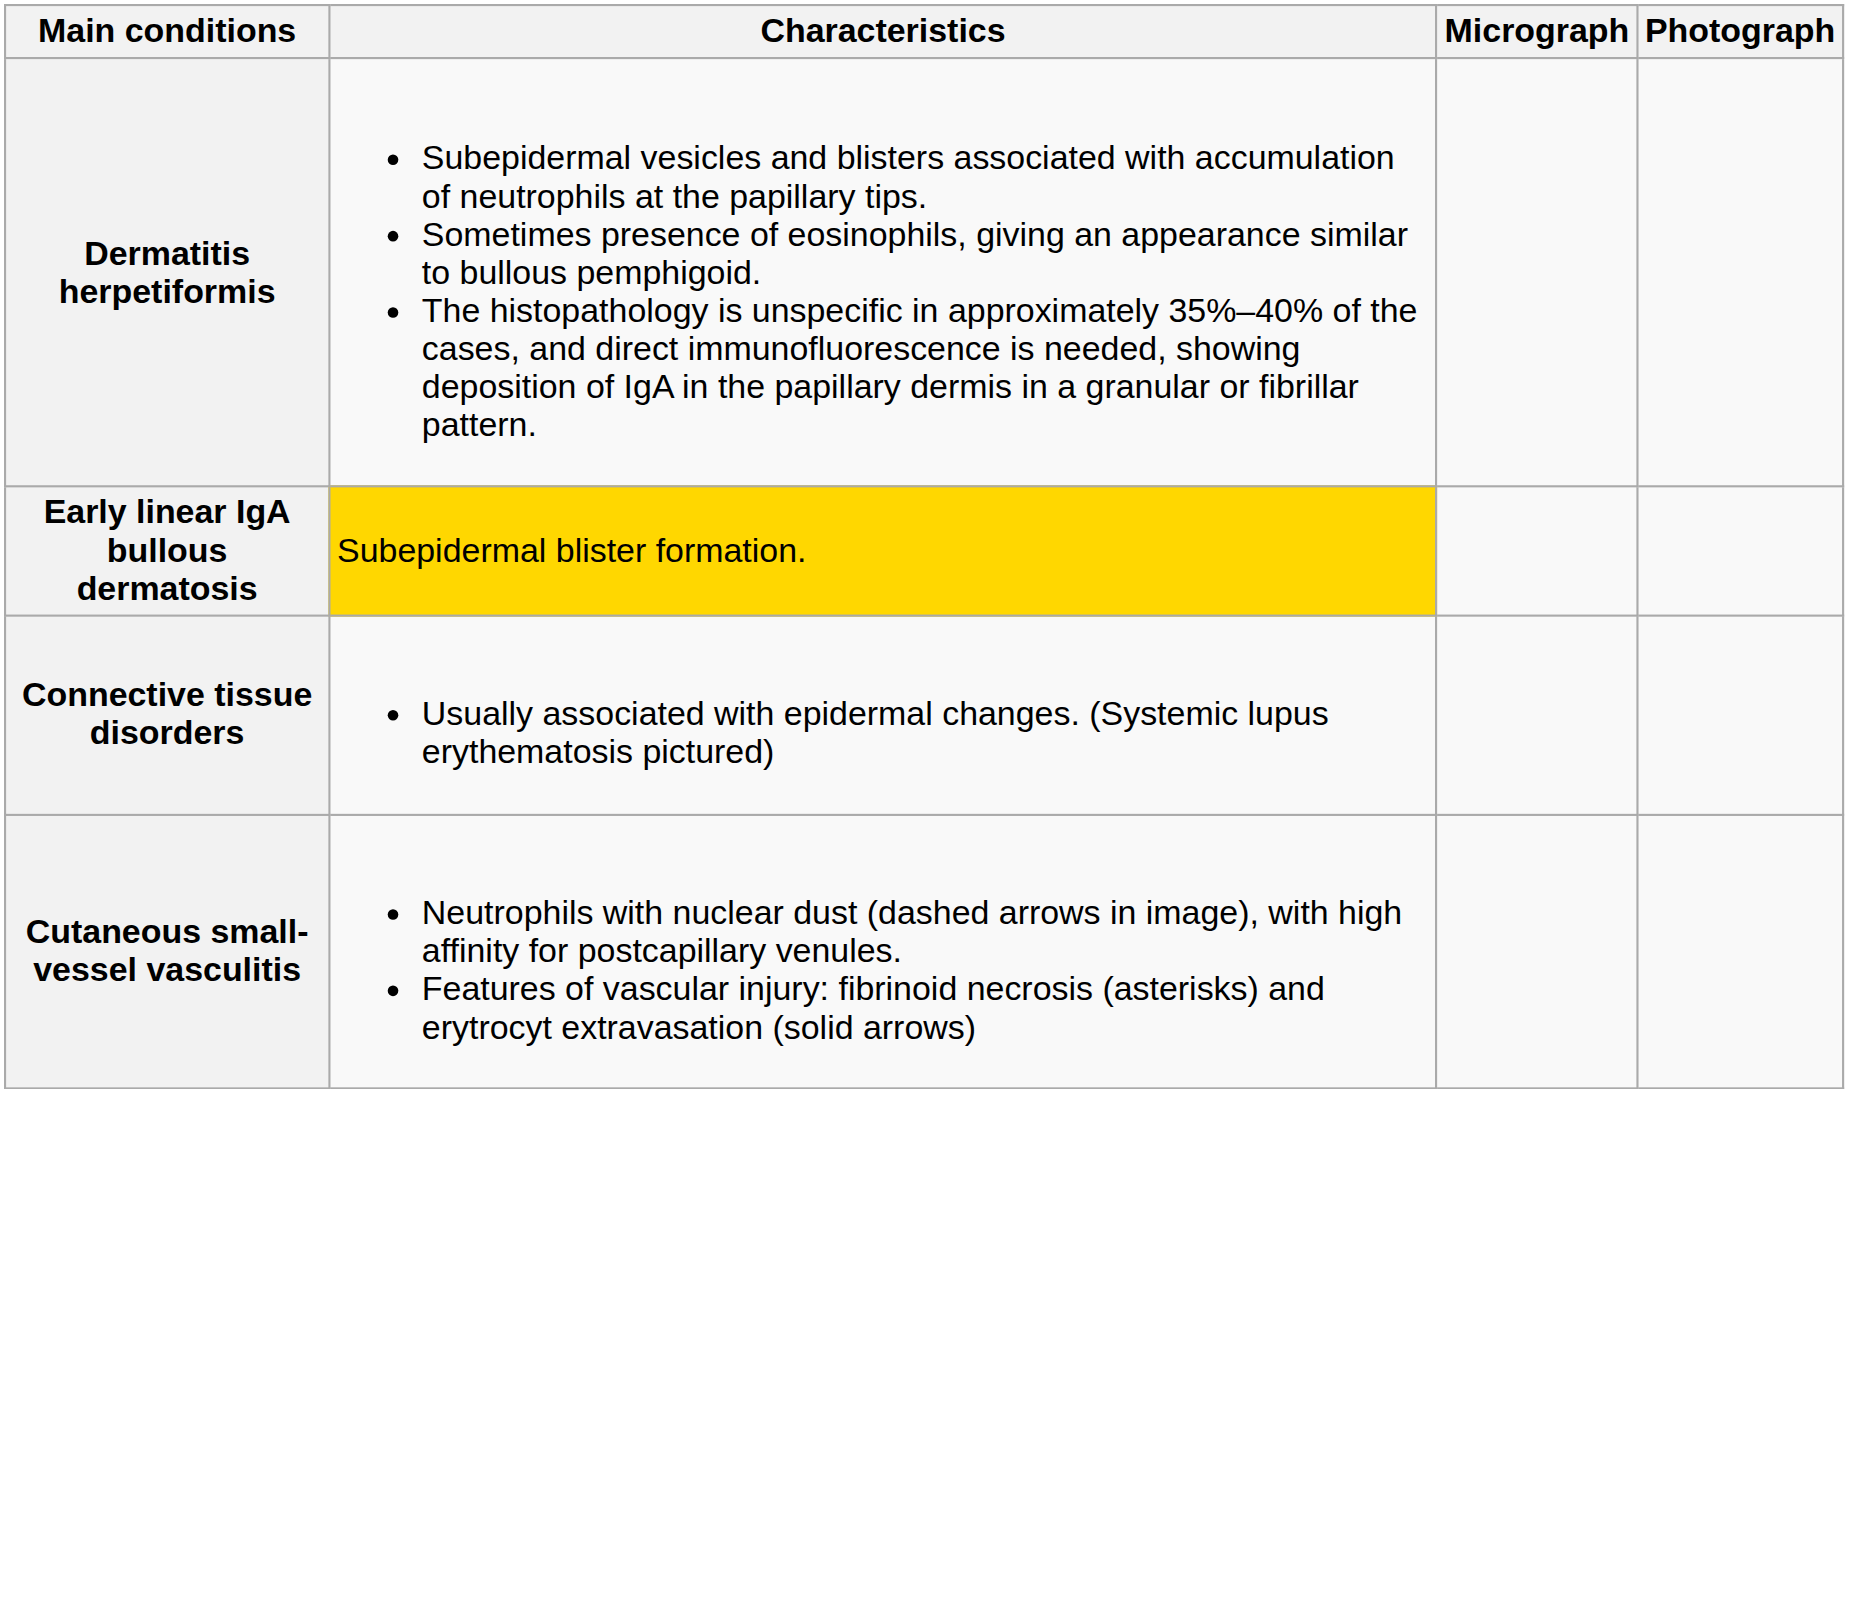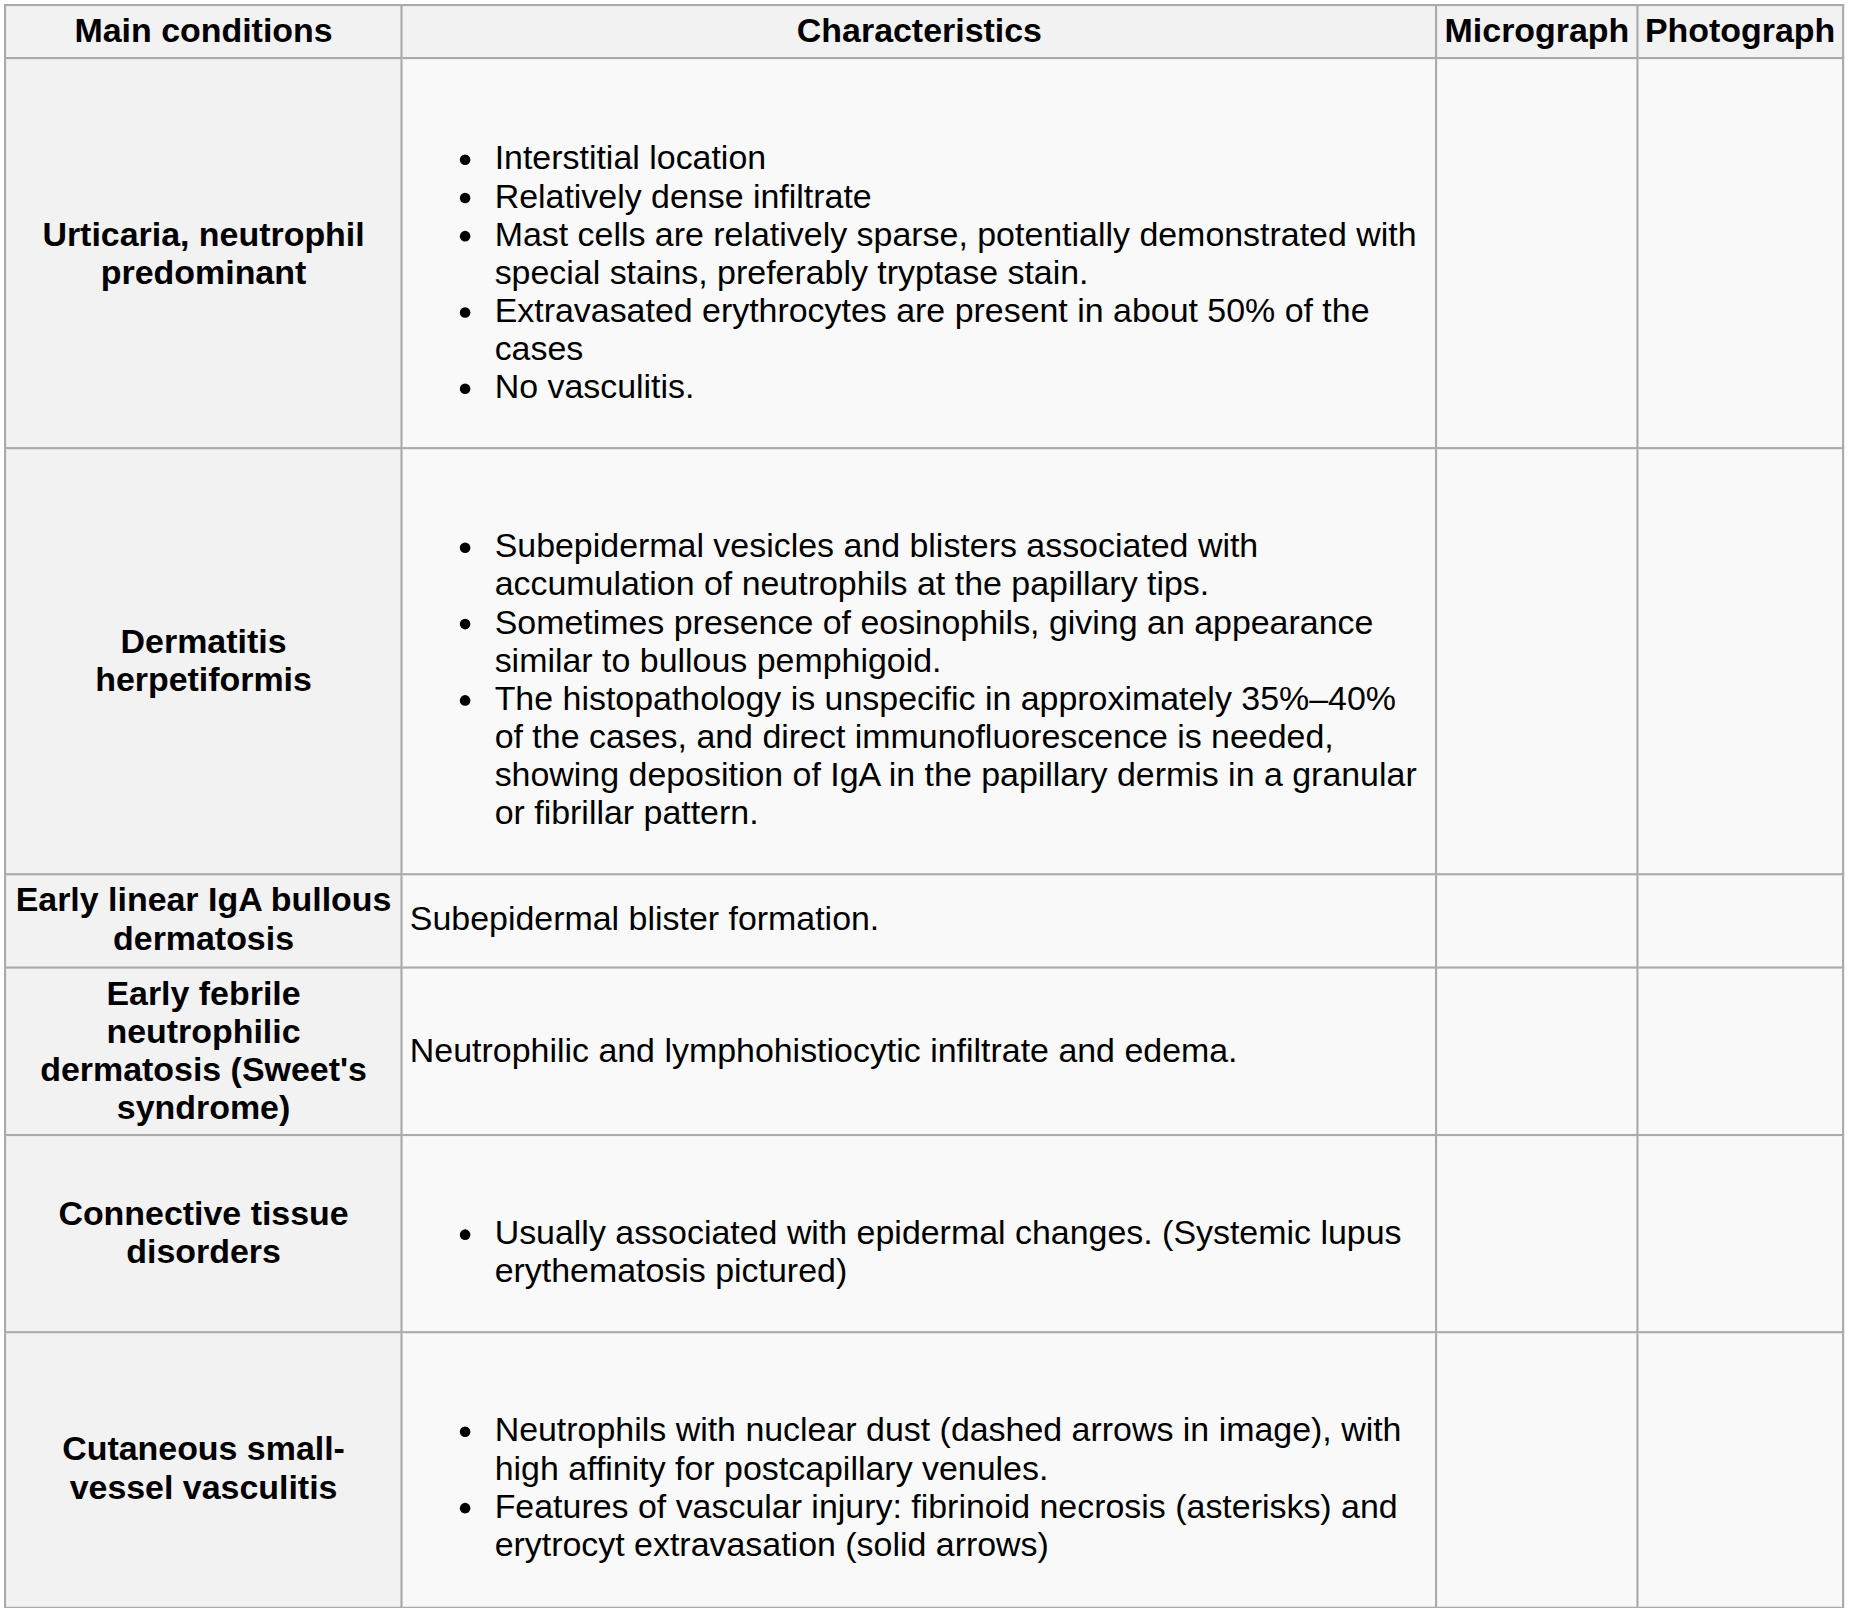 <table class="wikitable">
 <tr>
 <th>Main conditions</th>
 <th>Characteristics</th>
 <th>Micrograph</th>
 <th>Photograph</th>
+</tr>
+<tr>
+<th>Urticaria, neutrophil predominant</th>
+<td><br><ul><li>Interstitial location</li><li>Relatively dense infiltrate</li><li>Mast cells are relatively sparse, potentially demonstrated with special stains, preferably tryptase stain.</li><li>Extravasated erythrocytes are present in about 50% of the cases </li><li>No vasculitis.</li></ul></td>
+<td></td>
+<td></td>
 </tr>
 <tr>
 <th>Dermatitis herpetiformis</th>
 <td><br><ul><li>Subepidermal vesicles and blisters associated with accumulation of neutrophils at the papillary tips.</li><li>Sometimes presence of eosinophils, giving an appearance similar to bullous pemphigoid.</li><li>The histopathology is unspecific in approximately 35%–40% of the cases, and direct immunofluorescence is needed, showing deposition of IgA in the papillary dermis in a granular or fibrillar pattern.</li></ul></td>
 <td></td>
 <td></td>
 </tr>
 <tr>
 <th>Early linear IgA bullous dermatosis</th>
-<td style="background: gold;">Subepidermal blister formation.</td>
+<td>Subepidermal blister formation.</td>
+<td></td>
+<td></td>
+</tr>
+<tr>
+<th>Early febrile neutrophilic dermatosis (Sweet's syndrome)</th>
+<td>Neutrophilic and lymphohistiocytic infiltrate and edema.</td>
 <td></td>
 <td></td>
 </tr>
 <tr>
 <th>Connective tissue disorders</th>
 <td><br><ul><li>Usually associated with epidermal changes. (Systemic lupus erythematosis pictured)</li></ul></td>
 <td></td>
 <td></td>
 </tr>
 <tr>
 <th>Cutaneous small-vessel vasculitis</th>
 <td><br><ul><li>Neutrophils with nuclear dust (dashed arrows in image), with high affinity for postcapillary venules.</li><li>Features of vascular injury: fibrinoid necrosis (asterisks) and erytrocyt extravasation (solid arrows)</li></ul></td>
 <td></td>
 <td></td>
 </tr>
 </table>
